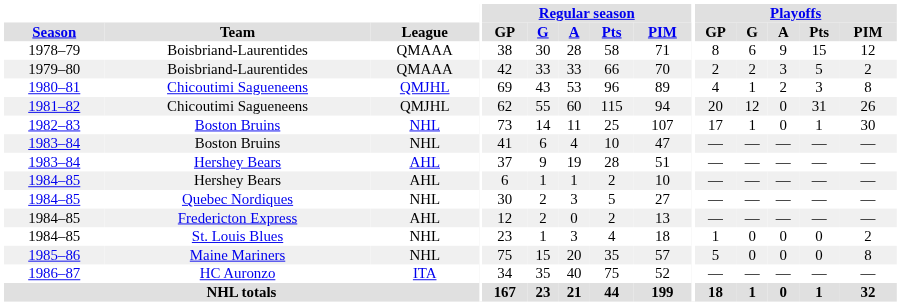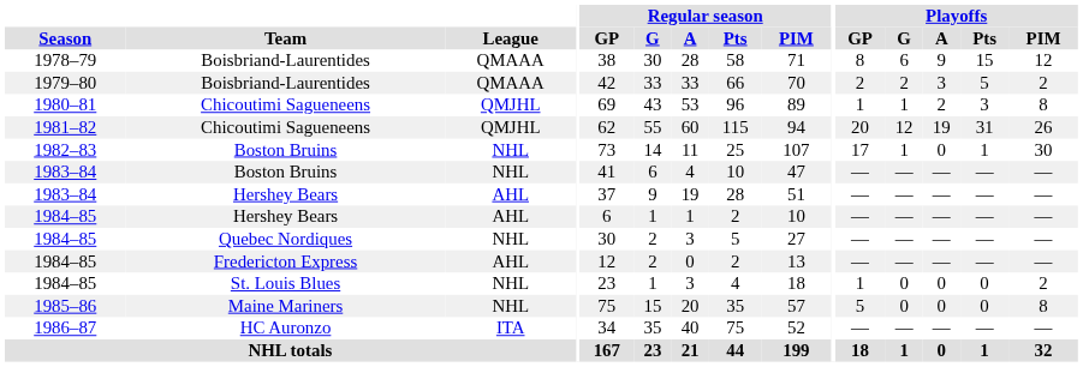 <table border="0" cellpadding="1" cellspacing="0" style="text-align:center; width:60em">
 <tr bgcolor="#e0e0e0">
 <th colspan="3" bgcolor="#ffffff"></th>
 <th rowspan="100" bgcolor="#ffffff"></th>
 <th colspan="5"><a href='#'>Regular season</a></th>
 <th rowspan="100" bgcolor="#ffffff"></th>
 <th colspan="5"><a href='#'>Playoffs</a></th>
 </tr>
 <tr bgcolor="#e0e0e0">
 <th><a href='#'>Season</a></th>
 <th>Team</th>
 <th>League</th>
 <th>GP</th>
 <th><a href='#'>G</a></th>
 <th><a href='#'>A</a></th>
 <th><a href='#'>Pts</a></th>
 <th><a href='#'>PIM</a></th>
 <th>GP</th>
 <th>G</th>
 <th>A</th>
 <th>Pts</th>
 <th>PIM</th>
 </tr>
 <tr>
 <td>1978–79</td>
 <td>Boisbriand-Laurentides</td>
 <td>QMAAA</td>
 <td>38</td>
 <td>30</td>
 <td>28</td>
 <td>58</td>
 <td>71</td>
 <td>8</td>
 <td>6</td>
 <td>9</td>
 <td>15</td>
 <td>12</td>
 </tr>
 <tr bgcolor="#f0f0f0">
 <td>1979–80</td>
 <td>Boisbriand-Laurentides</td>
 <td>QMAAA</td>
 <td>42</td>
 <td>33</td>
 <td>33</td>
 <td>66</td>
 <td>70</td>
 <td>2</td>
 <td>2</td>
 <td>3</td>
 <td>5</td>
 <td>2</td>
 </tr>
 <tr>
 <td><a href='#'>1980–81</a></td>
 <td><a href='#'>Chicoutimi Sagueneens</a></td>
 <td><a href='#'>QMJHL</a></td>
 <td>69</td>
 <td>43</td>
 <td>53</td>
 <td>96</td>
 <td>89</td>
-<td>4</td>
+<td>1</td>
 <td>1</td>
 <td>2</td>
 <td>3</td>
 <td>8</td>
 </tr>
 <tr bgcolor="#f0f0f0">
 <td><a href='#'>1981–82</a></td>
 <td>Chicoutimi Sagueneens</td>
 <td>QMJHL</td>
 <td>62</td>
 <td>55</td>
 <td>60</td>
 <td>115</td>
 <td>94</td>
 <td>20</td>
 <td>12</td>
-<td>0</td>
+<td>19</td>
 <td>31</td>
 <td>26</td>
 </tr>
 <tr>
 <td><a href='#'>1982–83</a></td>
 <td><a href='#'>Boston Bruins</a></td>
 <td><a href='#'>NHL</a></td>
 <td>73</td>
 <td>14</td>
 <td>11</td>
 <td>25</td>
 <td>107</td>
 <td>17</td>
 <td>1</td>
 <td>0</td>
 <td>1</td>
 <td>30</td>
 </tr>
 <tr bgcolor="#f0f0f0">
 <td><a href='#'>1983–84</a></td>
 <td>Boston Bruins</td>
 <td>NHL</td>
 <td>41</td>
 <td>6</td>
 <td>4</td>
 <td>10</td>
 <td>47</td>
 <td>—</td>
 <td>—</td>
 <td>—</td>
 <td>—</td>
 <td>—</td>
 </tr>
 <tr>
 <td><a href='#'>1983–84</a></td>
 <td><a href='#'>Hershey Bears</a></td>
 <td><a href='#'>AHL</a></td>
 <td>37</td>
 <td>9</td>
 <td>19</td>
 <td>28</td>
 <td>51</td>
 <td>—</td>
 <td>—</td>
 <td>—</td>
 <td>—</td>
 <td>—</td>
 </tr>
 <tr bgcolor="#f0f0f0">
 <td><a href='#'>1984–85</a></td>
 <td>Hershey Bears</td>
 <td>AHL</td>
 <td>6</td>
 <td>1</td>
 <td>1</td>
 <td>2</td>
 <td>10</td>
 <td>—</td>
 <td>—</td>
 <td>—</td>
 <td>—</td>
 <td>—</td>
 </tr>
 <tr>
 <td><a href='#'>1984–85</a></td>
 <td><a href='#'>Quebec Nordiques</a></td>
 <td>NHL</td>
 <td>30</td>
 <td>2</td>
 <td>3</td>
 <td>5</td>
 <td>27</td>
 <td>—</td>
 <td>—</td>
 <td>—</td>
 <td>—</td>
 <td>—</td>
 </tr>
 <tr bgcolor="#f0f0f0">
 <td>1984–85</td>
 <td><a href='#'>Fredericton Express</a></td>
 <td>AHL</td>
 <td>12</td>
 <td>2</td>
 <td>0</td>
 <td>2</td>
 <td>13</td>
 <td>—</td>
 <td>—</td>
 <td>—</td>
 <td>—</td>
 <td>—</td>
 </tr>
 <tr>
 <td>1984–85</td>
 <td><a href='#'>St. Louis Blues</a></td>
 <td>NHL</td>
 <td>23</td>
 <td>1</td>
 <td>3</td>
 <td>4</td>
 <td>18</td>
 <td>1</td>
 <td>0</td>
 <td>0</td>
 <td>0</td>
 <td>2</td>
 </tr>
 <tr bgcolor="#f0f0f0">
 <td><a href='#'>1985–86</a></td>
 <td><a href='#'>Maine Mariners</a></td>
 <td>NHL</td>
 <td>75</td>
 <td>15</td>
 <td>20</td>
 <td>35</td>
 <td>57</td>
 <td>5</td>
 <td>0</td>
 <td>0</td>
 <td>0</td>
 <td>8</td>
 </tr>
 <tr>
 <td><a href='#'>1986–87</a></td>
 <td><a href='#'>HC Auronzo</a></td>
 <td><a href='#'>ITA</a></td>
 <td>34</td>
 <td>35</td>
 <td>40</td>
 <td>75</td>
 <td>52</td>
 <td>—</td>
 <td>—</td>
 <td>—</td>
 <td>—</td>
 <td>—</td>
 </tr>
 <tr bgcolor="#e0e0e0">
 <th colspan="3">NHL totals</th>
 <th>167</th>
 <th>23</th>
 <th>21</th>
 <th>44</th>
 <th>199</th>
 <th>18</th>
 <th>1</th>
 <th>0</th>
 <th>1</th>
 <th>32</th>
 </tr>
 </table>
